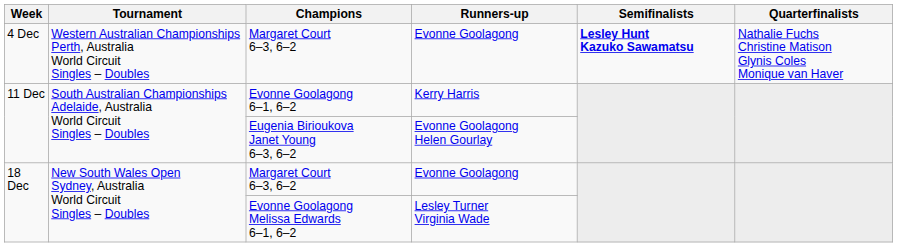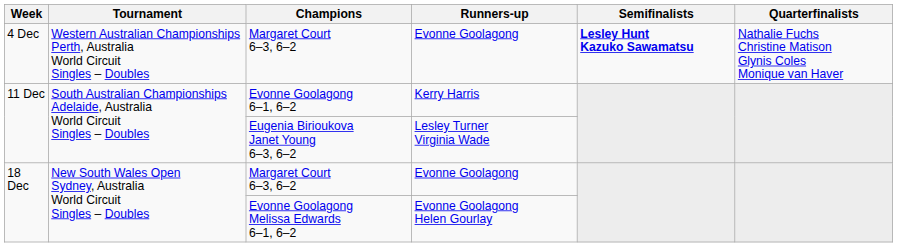 <table class=wikitable style=font-size:95%>
 <tr>
 <th style="width:48px;">Week</th>
 <th style="width:240px;">Tournament</th>
 <th style="width:200px;">Champions</th>
 <th style="width:200px;">Runners-up</th>
 <th style="width:190px;">Semifinalists</th>
 <th style="width:190px;">Quarterfinalists</th>
 </tr>
 <tr valign=top>
 <td>4 Dec</td>
 <td><a href='#'>Western Australian Championships</a>  <br> <a href='#'>Perth</a>, Australia<br>World Circuit<br><a href='#'>Singles</a> – <a href='#'>Doubles</a></td>
 <td> <a href='#'>Margaret Court</a> <br> 6–3, 6–2</td>
 <td> <a href='#'>Evonne Goolagong</a></td>
 <td><strong> <a href='#'>Lesley Hunt</a> <br>  <a href='#'>Kazuko Sawamatsu</a></strong></td>
 <td> <a href='#'>Nathalie Fuchs</a> <br>  <a href='#'>Christine Matison</a> <br>  <a href='#'>Glynis Coles</a> <br>  <a href='#'>Monique van Haver</a></td>
 </tr>
 <tr valign=top>
 <td rowspan="2">11 Dec</td>
 <td rowspan="2"><a href='#'>South Australian Championships</a>  <br> <a href='#'>Adelaide</a>, Australia<br>World Circuit<br><a href='#'>Singles</a> – <a href='#'>Doubles</a></td>
 <td> <a href='#'>Evonne Goolagong</a> <br> 6–1, 6–2</td>
 <td> <a href='#'>Kerry Harris</a></td>
 <td rowspan=2 style="background:#ededed;"></td>
 <td style="background:#ededed;" rowspan=2></td>
 </tr>
 <tr valign=top>
 <td> <a href='#'>Eugenia Birioukova</a> <br>  <a href='#'>Janet Young</a> <br> 6–3, 6–2</td>
-<td> <a href='#'>Evonne Goolagong</a><br>  <a href='#'>Helen Gourlay</a></td>
+<td> <a href='#'>Lesley Turner</a><br> <a href='#'>Virginia Wade</a></td>
 </tr>
 <tr valign=top>
 <td rowspan=2>18 Dec</td>
 <td rowspan=2><a href='#'>New South Wales Open</a><br><a href='#'>Sydney</a>, Australia<br>World Circuit<br> <a href='#'>Singles</a> – <a href='#'>Doubles</a></td>
 <td> <a href='#'>Margaret Court</a> <br> 6–3, 6–2</td>
 <td> <a href='#'>Evonne Goolagong</a></td>
 <td rowspan=2 style="background:#ededed;"></td>
 <td style="background:#ededed;" rowspan=2></td>
 </tr>
 <tr valign=top>
 <td> <a href='#'>Evonne Goolagong</a><br> <a href='#'>Melissa Edwards</a><br>6–1, 6–2</td>
-<td> <a href='#'>Lesley Turner</a><br> <a href='#'>Virginia Wade</a></td>
+<td> <a href='#'>Evonne Goolagong</a><br>  <a href='#'>Helen Gourlay</a></td>
 </tr>
 </table>
